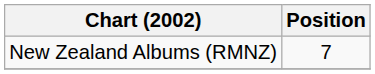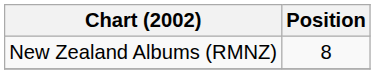 <table class="wikitable">
 <tr>
 <th>Chart (2002)</th>
 <th>Position</th>
 </tr>
 <tr>
 <td align="left">New Zealand Albums (RMNZ)</td>
-<td align="center">7</td>
+<td align="center">8</td>
 </tr>
 <tr>
 </tr>
 </table>
